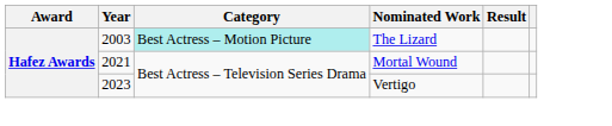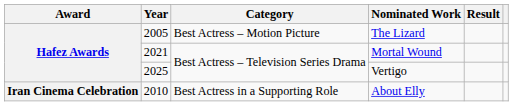 <table class="wikitable sortable plainrowheaders">
 <tr>
 <th scope="col">Award</th>
 <th scope="col">Year</th>
 <th scope="col">Category</th>
 <th scope="col">Nominated Work</th>
 <th scope="col">Result</th>
 <th></th>
 </tr>
 <tr>
 <th rowspan="3" scope="row"><a href='#'>Hafez Awards</a></th>
-<td>2003</td>
-<td style="background: paleturquoise;">Best Actress – Motion Picture</td>
+<td>2005</td>
+<td>Best Actress – Motion Picture</td>
 <td><a href='#'>The Lizard</a></td>
 <td></td>
 <td></td>
 </tr>
 <tr>
 <td>2021</td>
 <td rowspan="2">Best Actress – Television Series Drama</td>
 <td><a href='#'>Mortal Wound</a></td>
 <td></td>
 <td></td>
 </tr>
 <tr>
-<td>2023</td>
+<td>2025</td>
 <td>Vertigo</td>
 <td></td>
 <td></td>
 </tr>
+<tr>
+<th scope="row">Iran Cinema Celebration</th>
+<td>2010</td>
+<td>Best Actress in a Supporting Role</td>
+<td><a href='#'>About Elly</a></td>
+<td></td>
+<td></td>
+</tr>
 </table>
